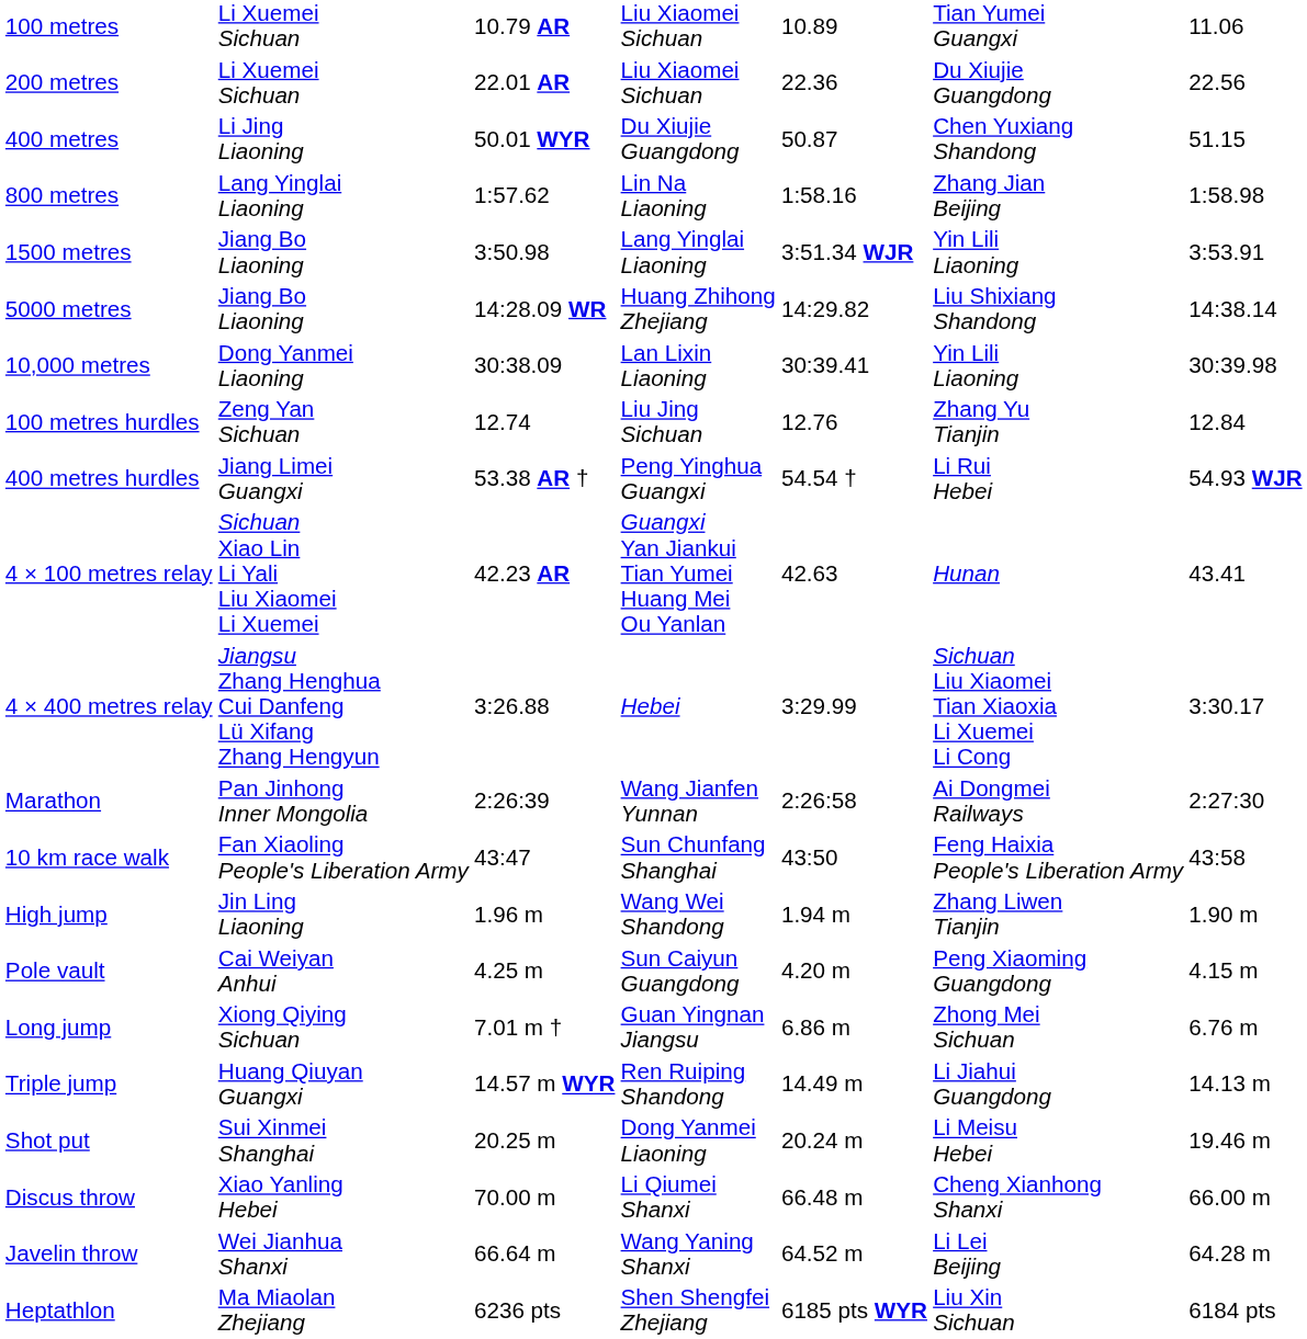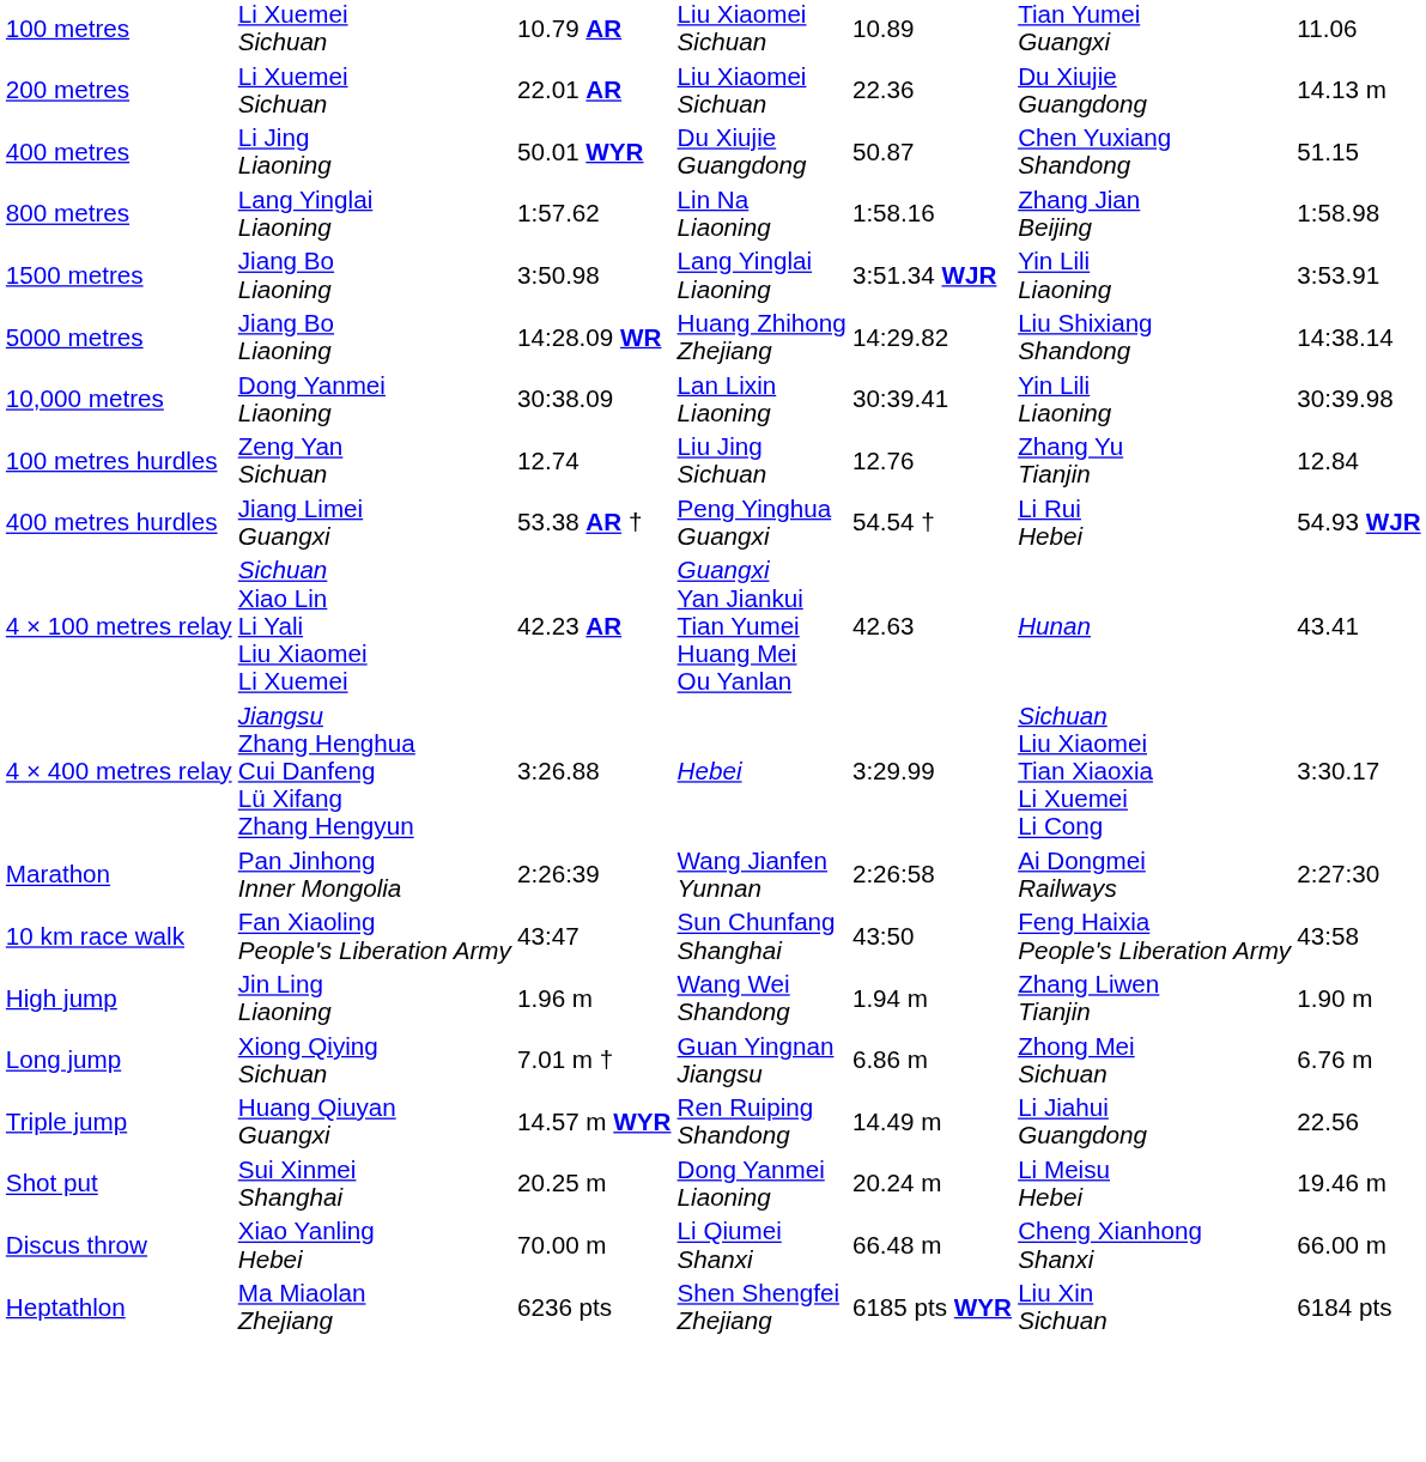 <table>
 <tr>
 <td><a href='#'>100 metres</a></td>
 <td><a href='#'>Li Xuemei</a><br> <em>Sichuan</em></td>
 <td>10.79 <strong><a href='#'>AR</a></strong></td>
 <td><a href='#'>Liu Xiaomei</a><br> <em>Sichuan</em></td>
 <td>10.89</td>
 <td><a href='#'>Tian Yumei</a><br> <em>Guangxi</em></td>
 <td>11.06</td>
 </tr>
 <tr>
 <td><a href='#'>200 metres</a></td>
 <td><a href='#'>Li Xuemei</a><br> <em>Sichuan</em></td>
 <td>22.01 <strong><a href='#'>AR</a></strong></td>
 <td><a href='#'>Liu Xiaomei</a><br> <em>Sichuan</em></td>
 <td>22.36</td>
 <td><a href='#'>Du Xiujie</a><br> <em>Guangdong</em></td>
-<td>22.56</td>
+<td>14.13 m</td>
 </tr>
 <tr>
 <td><a href='#'>400 metres</a></td>
 <td><a href='#'>Li Jing</a><br> <em>Liaoning</em></td>
 <td>50.01 <strong><a href='#'>WYR</a></strong></td>
 <td><a href='#'>Du Xiujie</a><br> <em>Guangdong</em></td>
 <td>50.87</td>
 <td><a href='#'>Chen Yuxiang</a><br> <em>Shandong</em></td>
 <td>51.15</td>
 </tr>
 <tr>
 <td><a href='#'>800 metres</a></td>
 <td><a href='#'>Lang Yinglai</a><br> <em>Liaoning</em></td>
 <td>1:57.62</td>
 <td><a href='#'>Lin Na</a><br> <em>Liaoning</em></td>
 <td>1:58.16</td>
 <td><a href='#'>Zhang Jian</a><br> <em>Beijing</em></td>
 <td>1:58.98</td>
 </tr>
 <tr>
 <td><a href='#'>1500 metres</a></td>
 <td><a href='#'>Jiang Bo</a><br> <em>Liaoning</em></td>
 <td>3:50.98</td>
 <td><a href='#'>Lang Yinglai</a><br> <em>Liaoning</em></td>
 <td>3:51.34 <strong><a href='#'>WJR</a></strong></td>
 <td><a href='#'>Yin Lili</a><br> <em>Liaoning</em></td>
 <td>3:53.91</td>
 </tr>
 <tr>
 <td><a href='#'>5000 metres</a></td>
 <td><a href='#'>Jiang Bo</a><br> <em>Liaoning</em></td>
 <td>14:28.09 <strong><a href='#'>WR</a></strong></td>
 <td><a href='#'>Huang Zhihong</a><br> <em>Zhejiang</em></td>
 <td>14:29.82</td>
 <td><a href='#'>Liu Shixiang</a><br> <em>Shandong</em></td>
 <td>14:38.14</td>
 </tr>
 <tr>
 <td><a href='#'>10,000 metres</a></td>
 <td><a href='#'>Dong Yanmei</a><br> <em>Liaoning</em></td>
 <td>30:38.09</td>
 <td><a href='#'>Lan Lixin</a><br> <em>Liaoning</em></td>
 <td>30:39.41</td>
 <td><a href='#'>Yin Lili</a><br> <em>Liaoning</em></td>
 <td>30:39.98</td>
 </tr>
 <tr>
 <td><a href='#'>100 metres hurdles</a></td>
 <td><a href='#'>Zeng Yan</a><br> <em>Sichuan</em></td>
 <td>12.74</td>
 <td><a href='#'>Liu Jing</a><br> <em>Sichuan</em></td>
 <td>12.76</td>
 <td><a href='#'>Zhang Yu</a><br> <em>Tianjin</em></td>
 <td>12.84</td>
 </tr>
 <tr>
 <td><a href='#'>400 metres hurdles</a></td>
 <td><a href='#'>Jiang Limei</a><br> <em>Guangxi</em></td>
 <td>53.38 <strong><a href='#'>AR</a></strong>  †</td>
 <td><a href='#'>Peng Yinghua</a><br> <em>Guangxi</em></td>
 <td>54.54  †</td>
 <td><a href='#'>Li Rui</a><br> <em>Hebei</em></td>
 <td>54.93 <strong><a href='#'>WJR</a></strong></td>
 </tr>
 <tr>
 <td><a href='#'>4 × 100 metres relay</a></td>
 <td><em><a href='#'>Sichuan</a></em><br><a href='#'>Xiao Lin</a><br><a href='#'>Li Yali</a><br><a href='#'>Liu Xiaomei</a><br><a href='#'>Li Xuemei</a></td>
 <td>42.23 <strong><a href='#'>AR</a></strong></td>
 <td><em><a href='#'>Guangxi</a></em><br><a href='#'>Yan Jiankui</a><br><a href='#'>Tian Yumei</a><br><a href='#'>Huang Mei</a><br><a href='#'>Ou Yanlan</a></td>
 <td>42.63</td>
 <td><em><a href='#'>Hunan</a></em><br></td>
 <td>43.41</td>
 </tr>
 <tr>
 <td><a href='#'>4 × 400 metres relay</a></td>
 <td><em><a href='#'>Jiangsu</a></em><br><a href='#'>Zhang Henghua</a><br><a href='#'>Cui Danfeng</a><br><a href='#'>Lü Xifang</a><br><a href='#'>Zhang Hengyun</a></td>
 <td>3:26.88</td>
 <td><em><a href='#'>Hebei</a></em><br></td>
 <td>3:29.99</td>
 <td><em><a href='#'>Sichuan</a></em><br><a href='#'>Liu Xiaomei</a><br><a href='#'>Tian Xiaoxia</a><br><a href='#'>Li Xuemei</a><br><a href='#'>Li Cong</a></td>
 <td>3:30.17</td>
 </tr>
 <tr>
 <td><a href='#'>Marathon</a></td>
 <td><a href='#'>Pan Jinhong</a><br><em>Inner Mongolia</em></td>
 <td>2:26:39</td>
 <td><a href='#'>Wang Jianfen</a><br><em>Yunnan</em></td>
 <td>2:26:58</td>
 <td><a href='#'>Ai Dongmei</a><br><em>Railways</em></td>
 <td>2:27:30</td>
 </tr>
 <tr>
 <td><a href='#'>10 km race walk</a></td>
 <td><a href='#'>Fan Xiaoling</a><br><em>People's Liberation Army</em></td>
 <td>43:47</td>
 <td><a href='#'>Sun Chunfang</a><br><em>Shanghai</em></td>
 <td>43:50</td>
 <td><a href='#'>Feng Haixia</a><br><em>People's Liberation Army</em></td>
 <td>43:58</td>
 </tr>
 <tr>
 <td><a href='#'>High jump</a></td>
 <td><a href='#'>Jin Ling</a><br> <em>Liaoning</em></td>
 <td>1.96 m</td>
 <td><a href='#'>Wang Wei</a><br> <em>Shandong</em></td>
 <td>1.94 m</td>
 <td><a href='#'>Zhang Liwen</a><br><em>Tianjin</em></td>
 <td>1.90 m</td>
 </tr>
 <tr>
-<td><a href='#'>Pole vault</a></td>
-<td><a href='#'>Cai Weiyan</a><br> <em>Anhui</em></td>
-<td>4.25 m</td>
-<td><a href='#'>Sun Caiyun</a><br> <em>Guangdong</em></td>
-<td>4.20 m</td>
-<td><a href='#'>Peng Xiaoming</a><br> <em>Guangdong</em></td>
-<td>4.15 m</td>
-</tr>
-<tr>
 <td><a href='#'>Long jump</a></td>
 <td><a href='#'>Xiong Qiying</a><br> <em>Sichuan</em></td>
 <td>7.01 m  †</td>
 <td><a href='#'>Guan Yingnan</a><br> <em>Jiangsu</em></td>
 <td>6.86 m</td>
 <td><a href='#'>Zhong Mei</a><br> <em>Sichuan</em></td>
 <td>6.76 m</td>
 </tr>
 <tr>
 <td><a href='#'>Triple jump</a></td>
 <td><a href='#'>Huang Qiuyan</a><br> <em>Guangxi</em></td>
 <td>14.57 m <strong><a href='#'>WYR</a></strong></td>
 <td><a href='#'>Ren Ruiping</a><br> <em>Shandong</em></td>
 <td>14.49 m</td>
 <td><a href='#'>Li Jiahui</a><br><em>Guangdong</em></td>
-<td>14.13 m</td>
+<td>22.56</td>
 </tr>
 <tr>
 <td><a href='#'>Shot put</a></td>
 <td><a href='#'>Sui Xinmei</a><br> <em>Shanghai</em></td>
 <td>20.25 m</td>
 <td><a href='#'>Dong Yanmei</a><br> <em>Liaoning</em></td>
 <td>20.24 m</td>
 <td><a href='#'>Li Meisu</a><br> <em>Hebei</em></td>
 <td>19.46 m</td>
 </tr>
 <tr>
 <td><a href='#'>Discus throw</a></td>
 <td><a href='#'>Xiao Yanling</a><br> <em>Hebei</em></td>
 <td>70.00 m</td>
 <td><a href='#'>Li Qiumei</a><br> <em>Shanxi</em></td>
 <td>66.48 m</td>
 <td><a href='#'>Cheng Xianhong</a><br> <em>Shanxi</em></td>
 <td>66.00 m</td>
 </tr>
 <tr>
-<td><a href='#'>Javelin throw</a></td>
-<td><a href='#'>Wei Jianhua</a><br><em>Shanxi</em></td>
-<td>66.64 m</td>
-<td><a href='#'>Wang Yaning</a><br><em>Shanxi</em></td>
-<td>64.52 m</td>
-<td><a href='#'>Li Lei</a><br><em>Beijing</em></td>
-<td>64.28 m</td>
-</tr>
-<tr>
 <td><a href='#'>Heptathlon</a></td>
 <td><a href='#'>Ma Miaolan</a><br> <em>Zhejiang</em></td>
 <td>6236 pts</td>
 <td><a href='#'>Shen Shengfei</a><br> <em>Zhejiang</em></td>
 <td>6185 pts <strong><a href='#'>WYR</a></strong></td>
 <td><a href='#'>Liu Xin</a><br> <em>Sichuan</em></td>
 <td>6184 pts</td>
 </tr>
 </table>
